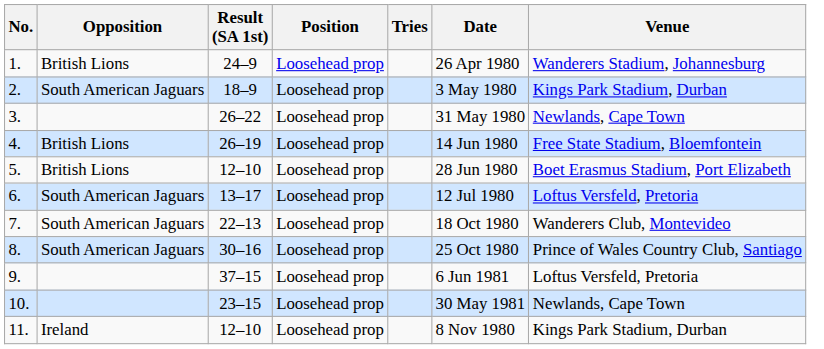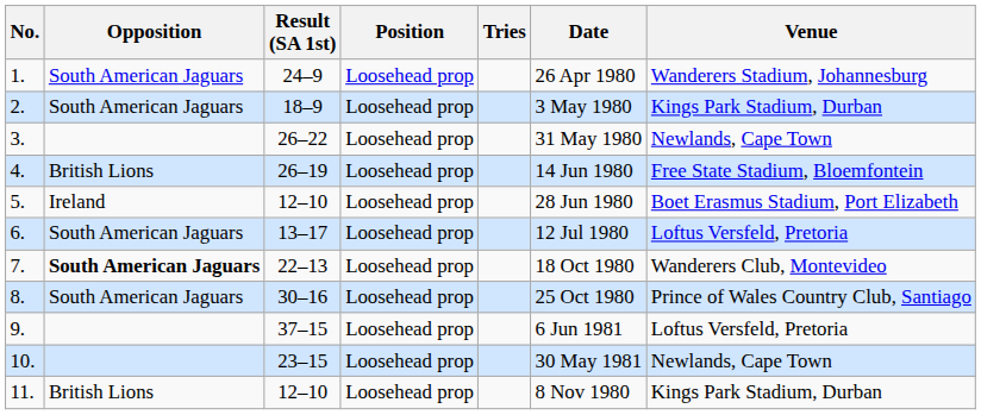 <table class="wikitable sortable">
 <tr>
 <th>No.</th>
 <th>Opposition</th>
 <th>Result<br>(SA 1st)</th>
 <th>Position</th>
 <th>Tries</th>
 <th>Date</th>
 <th>Venue</th>
 </tr>
 <tr>
 <td>1.</td>
-<td> British Lions</td>
+<td> <a href='#'>South American Jaguars</a></td>
 <td align="center">24–9</td>
 <td><a href='#'>Loosehead prop</a></td>
 <td></td>
 <td>26 Apr 1980</td>
 <td><a href='#'>Wanderers Stadium</a>, <a href='#'>Johannesburg</a></td>
 </tr>
 <tr style="background: #D0E6FF;">
 <td>2.</td>
 <td> South American Jaguars</td>
 <td align="center">18–9</td>
 <td>Loosehead prop</td>
 <td></td>
 <td>3 May 1980</td>
 <td><a href='#'>Kings Park Stadium</a>, <a href='#'>Durban</a></td>
 </tr>
 <tr>
 <td>3.</td>
 <td></td>
 <td align="center">26–22</td>
 <td>Loosehead prop</td>
 <td></td>
 <td>31 May 1980</td>
 <td><a href='#'>Newlands</a>, <a href='#'>Cape Town</a></td>
 </tr>
 <tr style="background: #D0E6FF;">
 <td>4.</td>
 <td> British Lions</td>
 <td align="center">26–19</td>
 <td>Loosehead prop</td>
 <td></td>
 <td>14 Jun 1980</td>
 <td><a href='#'>Free State Stadium</a>, <a href='#'>Bloemfontein</a></td>
 </tr>
 <tr>
 <td>5.</td>
-<td> British Lions</td>
+<td> Ireland</td>
 <td align="center">12–10</td>
 <td>Loosehead prop</td>
 <td></td>
 <td>28 Jun 1980</td>
 <td><a href='#'>Boet Erasmus Stadium</a>, <a href='#'>Port Elizabeth</a></td>
 </tr>
 <tr style="background: #D0E6FF;">
 <td>6.</td>
 <td> South American Jaguars</td>
 <td align="center">13–17</td>
 <td>Loosehead prop</td>
 <td></td>
 <td>12 Jul 1980</td>
 <td><a href='#'>Loftus Versfeld</a>, <a href='#'>Pretoria</a></td>
 </tr>
 <tr>
 <td>7.</td>
-<td> South American Jaguars</td>
+<td><strong> South American Jaguars</strong></td>
 <td align="center">22–13</td>
 <td>Loosehead prop</td>
 <td></td>
 <td>18 Oct 1980</td>
 <td>Wanderers Club, <a href='#'>Montevideo</a></td>
 </tr>
 <tr style="background: #D0E6FF;">
 <td>8.</td>
 <td> South American Jaguars</td>
 <td align="center">30–16</td>
 <td>Loosehead prop</td>
 <td></td>
 <td>25 Oct 1980</td>
 <td>Prince of Wales Country Club, <a href='#'>Santiago</a></td>
 </tr>
 <tr>
 <td>9.</td>
 <td></td>
 <td align="center">37–15</td>
 <td>Loosehead prop</td>
 <td></td>
 <td>6 Jun 1981</td>
 <td>Loftus Versfeld, Pretoria</td>
 </tr>
 <tr style="background: #D0E6FF;">
 <td>10.</td>
 <td></td>
 <td align="center">23–15</td>
 <td>Loosehead prop</td>
 <td></td>
 <td>30 May 1981</td>
 <td>Newlands, Cape Town</td>
 </tr>
 <tr>
 <td>11.</td>
-<td> Ireland</td>
+<td> British Lions</td>
 <td align="center">12–10</td>
 <td>Loosehead prop</td>
 <td></td>
 <td>8 Nov 1980</td>
 <td>Kings Park Stadium, Durban</td>
 </tr>
 </table>
